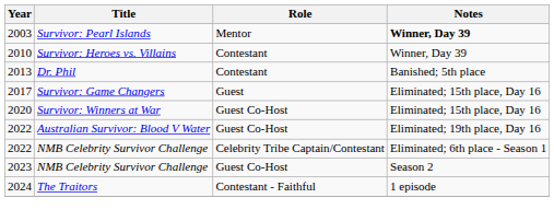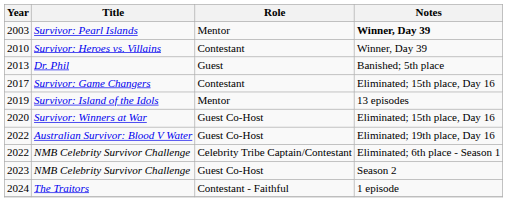 <table class="wikitable sortable">
 <tr>
 <th>Year</th>
 <th>Title</th>
 <th>Role</th>
 <th class="unsortable">Notes</th>
 </tr>
 <tr>
 <td>2003</td>
 <td><em><a href='#'>Survivor: Pearl Islands</a></em></td>
 <td>Mentor</td>
 <td><strong>Winner, Day 39</strong></td>
 </tr>
 <tr>
 <td>2010</td>
 <td><em><a href='#'>Survivor: Heroes vs. Villains</a></em></td>
 <td>Contestant</td>
 <td>Winner, Day 39</td>
 </tr>
 <tr>
 <td>2013</td>
 <td><em><a href='#'>Dr. Phil</a></em></td>
-<td>Contestant</td>
+<td>Guest</td>
 <td>Banished; 5th place</td>
 </tr>
 <tr>
 <td>2017</td>
 <td><em><a href='#'>Survivor: Game Changers</a></em></td>
-<td>Guest</td>
+<td>Contestant</td>
 <td>Eliminated; 15th place, Day 16</td>
+</tr>
+<tr>
+<td>2019</td>
+<td><em><a href='#'>Survivor: Island of the Idols</a></em></td>
+<td>Mentor</td>
+<td>13 episodes</td>
 </tr>
 <tr>
 <td>2020</td>
 <td><em><a href='#'>Survivor: Winners at War</a></em></td>
 <td>Guest Co-Host</td>
 <td>Eliminated; 15th place, Day 16</td>
 </tr>
 <tr>
 <td>2022</td>
 <td><em><a href='#'>Australian Survivor: Blood V Water</a></em></td>
 <td>Guest Co-Host</td>
 <td>Eliminated; 19th place, Day 16</td>
 </tr>
 <tr>
 <td>2022</td>
 <td><em>NMB Celebrity Survivor Challenge</em></td>
 <td>Celebrity Tribe Captain/Contestant</td>
 <td>Eliminated; 6th place - Season 1</td>
 </tr>
 <tr>
 <td>2023</td>
 <td><em>NMB Celebrity Survivor Challenge</em></td>
 <td>Guest Co-Host</td>
 <td>Season 2</td>
 </tr>
 <tr>
 <td>2024</td>
 <td><em><a href='#'>The Traitors</a></em></td>
 <td>Contestant - Faithful</td>
 <td>1 episode</td>
 </tr>
 <tr>
 </tr>
 </table>
